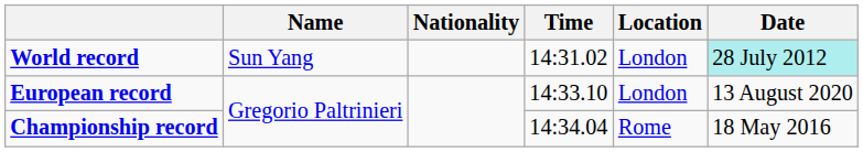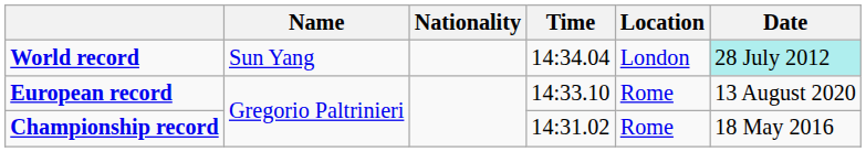 <table class=wikitable>
 <tr>
 <th></th>
 <th>Name</th>
 <th>Nationality</th>
 <th>Time</th>
 <th>Location</th>
 <th>Date</th>
 </tr>
 <tr>
 <td><strong><a href='#'>World record</a></strong></td>
 <td><a href='#'>Sun Yang</a></td>
 <td></td>
-<td>14:31.02</td>
+<td>14:34.04</td>
 <td><a href='#'>London</a></td>
 <td style="background: paleturquoise;">28 July 2012</td>
 </tr>
 <tr>
 <td><strong><a href='#'>European record</a></strong></td>
 <td rowspan=2><a href='#'>Gregorio Paltrinieri</a></td>
 <td rowspan=2></td>
 <td>14:33.10</td>
-<td><a href='#'>London</a></td>
+<td><a href='#'>Rome</a></td>
 <td>13 August 2020</td>
 </tr>
 <tr>
 <td><strong><a href='#'>Championship record</a></strong></td>
-<td>14:34.04</td>
+<td>14:31.02</td>
 <td><a href='#'>Rome</a></td>
 <td>18 May 2016</td>
 </tr>
 </table>
